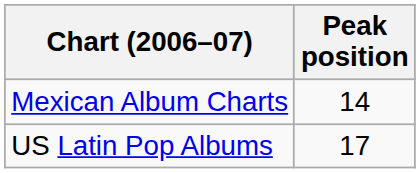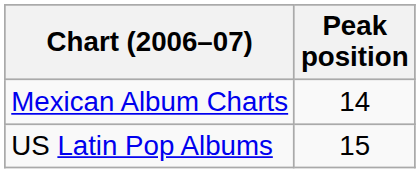 <table class="wikitable sortable">
 <tr>
 <th align="center">Chart (2006–07)</th>
 <th align="center">Peak<br>position</th>
 </tr>
 <tr>
 <td align="left"><a href='#'>Mexican Album Charts</a></td>
 <td align="center">14</td>
 </tr>
 <tr>
 <td align="left">US <a href='#'>Latin Pop Albums</a></td>
-<td align="center">17</td>
+<td align="center">15</td>
 </tr>
 </table>
